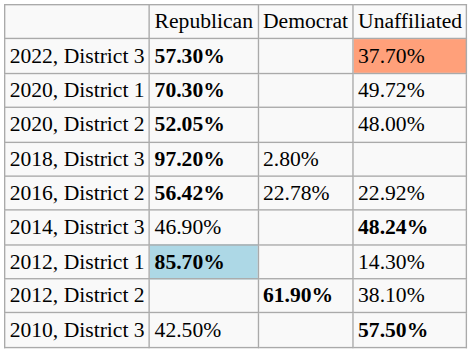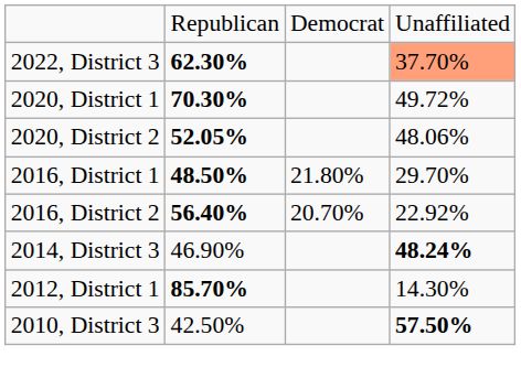 <table class="wikitable">
 <tr>
 <td></td>
 <td>Republican</td>
 <td>Democrat</td>
 <td>Unaffiliated</td>
 </tr>
 <tr>
 <td>2022, District 3</td>
-<td><strong>57.30%</strong></td>
+<td><strong>62.30%</strong></td>
 <td></td>
 <td style="background: lightsalmon;">37.70%</td>
 </tr>
 <tr>
 <td>2020, District 1</td>
 <td><strong>70.30%</strong></td>
 <td></td>
 <td>49.72%</td>
 </tr>
 <tr>
 <td>2020, District 2</td>
 <td><strong>52.05%</strong></td>
 <td></td>
-<td>48.00%</td>
+<td>48.06%</td>
 </tr>
 <tr>
-<td>2018, District 3</td>
-<td><strong>97.20%</strong></td>
-<td>2.80%</td>
-<td></td>
+<td>2016, District 1</td>
+<td><strong>48.50%</strong></td>
+<td>21.80%</td>
+<td>29.70%</td>
 </tr>
 <tr>
 <td>2016, District 2</td>
-<td><strong>56.42%</strong></td>
-<td>22.78%</td>
+<td><strong>56.40%</strong></td>
+<td>20.70%</td>
 <td>22.92%</td>
 </tr>
 <tr>
 <td>2014, District 3</td>
 <td>46.90%</td>
 <td></td>
 <td><strong>48.24%</strong></td>
 </tr>
 <tr>
 <td>2012, District 1</td>
-<td style="background: lightblue;"><strong>85.70%</strong></td>
+<td><strong>85.70%</strong></td>
 <td></td>
 <td>14.30%</td>
-</tr>
-<tr>
-<td>2012, District 2</td>
-<td></td>
-<td><strong>61.90%</strong></td>
-<td>38.10%</td>
 </tr>
 <tr>
 <td>2010, District 3</td>
 <td>42.50%</td>
 <td></td>
 <td><strong>57.50%</strong></td>
 </tr>
 </table>
